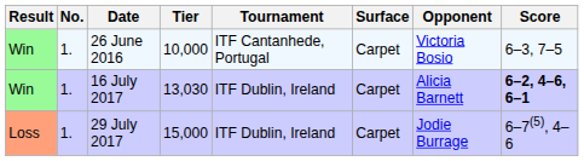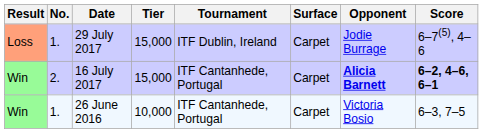 <table class="sortable wikitable" style=font-size:97%>
 <tr>
 <th>Result</th>
 <th>No.</th>
 <th>Date</th>
 <th>Tier</th>
 <th>Tournament</th>
 <th>Surface</th>
 <th>Opponent</th>
 <th>Score</th>
 </tr>
+<tr style="background:#ccccff;">
+<td style="background:#ffa07a;">Loss</td>
+<td>1.</td>
+<td>29 July 2017</td>
+<td>15,000</td>
+<td>ITF Dublin, Ireland</td>
+<td>Carpet</td>
+<td> <a href='#'>Jodie Burrage</a></td>
+<td>6–7<sup>(5)</sup>, 4–6</td>
+</tr>
+<tr style="background:#ccccff;">
+<td style="background:#98fb98;">Win</td>
+<td>2.</td>
+<td>16 July 2017</td>
+<td>15,000</td>
+<td>ITF Cantanhede, Portugal</td>
+<td>Carpet</td>
+<td><strong> <a href='#'>Alicia Barnett</a></strong></td>
+<td><strong>6–2, 4–6, 6–1</strong></td>
+</tr>
 <tr style="background:#f0f8ff;">
 <td style="background:#98fb98;">Win</td>
 <td>1.</td>
 <td>26 June 2016</td>
 <td>10,000</td>
 <td>ITF Cantanhede, Portugal</td>
 <td>Carpet</td>
 <td> <a href='#'>Victoria Bosio</a></td>
 <td>6–3, 7–5</td>
 </tr>
-<tr style="background:#ccccff;">
-<td style="background:#98fb98;">Win</td>
-<td>1.</td>
-<td>16 July 2017</td>
-<td>13,030</td>
-<td>ITF Dublin, Ireland</td>
-<td>Carpet</td>
-<td> <a href='#'>Alicia Barnett</a></td>
-<td><strong>6–2, 4–6, 6–1</strong></td>
-</tr>
-<tr style="background:#ccccff;">
-<td style="background:#ffa07a;">Loss</td>
-<td>1.</td>
-<td>29 July 2017</td>
-<td>15,000</td>
-<td>ITF Dublin, Ireland</td>
-<td>Carpet</td>
-<td> <a href='#'>Jodie Burrage</a></td>
-<td>6–7<sup>(5)</sup>, 4–6</td>
-</tr>
 </table>
